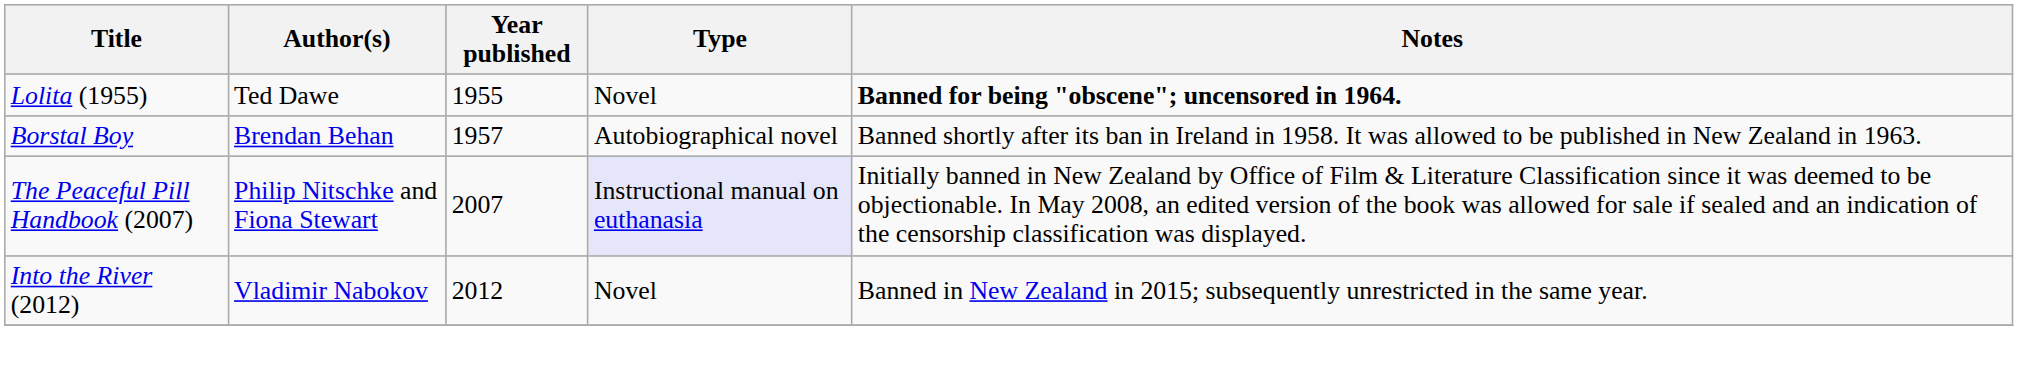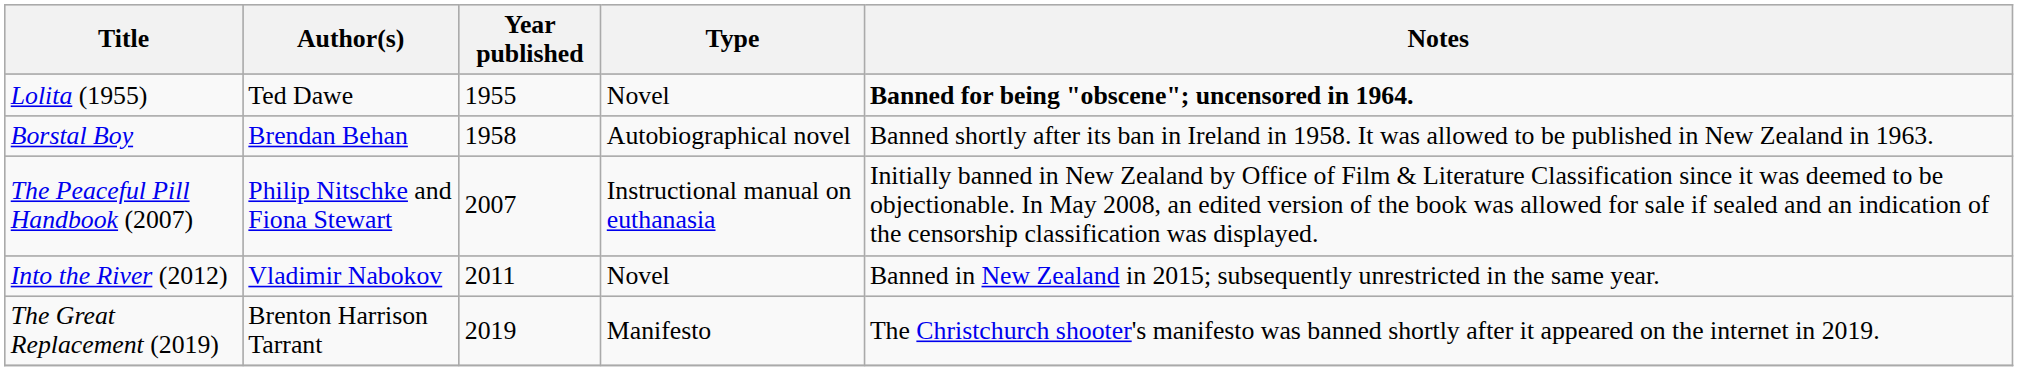 <table class="wikitable sortable sticky-header">
 <tr>
 <th>Title</th>
 <th>Author(s)</th>
 <th>Year published</th>
 <th>Type</th>
 <th class="unsortable">Notes</th>
 </tr>
 <tr>
 <td><em><a href='#'>Lolita</a></em> (1955)</td>
 <td>Ted Dawe</td>
 <td>1955</td>
 <td>Novel</td>
 <td><strong>Banned for being "obscene"; uncensored in 1964.</strong></td>
 </tr>
 <tr>
 <td><em><a href='#'>Borstal Boy</a></em></td>
 <td><a href='#'>Brendan Behan</a></td>
-<td>1957</td>
+<td>1958</td>
 <td>Autobiographical novel</td>
 <td>Banned shortly after its ban in Ireland in 1958. It was allowed to be published in New Zealand in 1963.</td>
 </tr>
 <tr>
 <td><em><a href='#'>The Peaceful Pill Handbook</a></em> (2007)</td>
 <td><a href='#'>Philip Nitschke</a> and <a href='#'>Fiona Stewart</a></td>
 <td>2007</td>
-<td style="background: lavender;">Instructional manual on <a href='#'>euthanasia</a></td>
+<td>Instructional manual on <a href='#'>euthanasia</a></td>
 <td>Initially banned in New Zealand by Office of Film & Literature Classification since it was deemed to be objectionable. In May 2008, an edited version of the book was allowed for sale if sealed and an indication of the censorship classification was displayed.</td>
 </tr>
 <tr>
 <td><em><a href='#'>Into the River</a></em> (2012)</td>
 <td><a href='#'>Vladimir Nabokov</a></td>
-<td>2012</td>
+<td>2011</td>
 <td>Novel</td>
 <td>Banned in <a href='#'>New Zealand</a> in 2015; subsequently unrestricted in the same year.</td>
 </tr>
 <tr>
+<td><em>The Great Replacement</em> (2019)</td>
+<td>Brenton Harrison Tarrant</td>
+<td>2019</td>
+<td>Manifesto</td>
+<td>The <a href='#'>Christchurch shooter</a>'s manifesto was banned shortly after it appeared on the internet in 2019.</td>
+</tr>
+<tr>
 </tr>
 </table>
